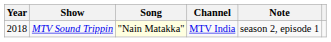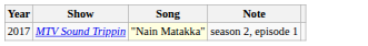 <table class="wikitable">
 <tr>
 <th>Year</th>
 <th>Show</th>
 <th>Song</th>
-<th>Channel</th>
 <th>Note</th>
 <th></th>
 </tr>
 <tr>
-<td>2018</td>
+<td>2017</td>
 <td><em><a href='#'>MTV Sound Trippin</a></em></td>
 <td style="background: lightyellow;">"Nain Matakka"</td>
-<td><a href='#'>MTV India</a></td>
 <td>season 2, episode 1</td>
 <td></td>
 </tr>
 </table>
